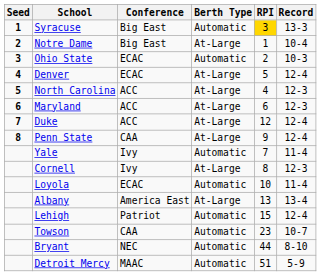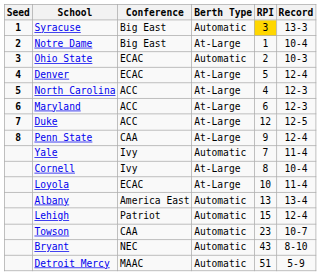 <table class="wikitable sortable">
 <tr>
 <th>Seed</th>
 <th>School</th>
 <th>Conference</th>
 <th>Berth Type</th>
 <th>RPI</th>
 <th>Record</th>
 </tr>
 <tr>
 <td align=center><strong>1</strong></td>
 <td><a href='#'>Syracuse</a></td>
 <td>Big East</td>
 <td>Automatic</td>
 <td align=center style="background: gold;">3</td>
 <td align=center>13-3</td>
 </tr>
 <tr>
 <td align=center><strong>2</strong></td>
 <td><a href='#'>Notre Dame</a></td>
 <td>Big East</td>
 <td>At-Large</td>
 <td align=center>1</td>
 <td align=center>10-4</td>
 </tr>
 <tr>
 <td align=center><strong>3</strong></td>
 <td><a href='#'>Ohio State</a></td>
 <td>ECAC</td>
 <td>Automatic</td>
 <td align=center>2</td>
 <td align=center>10-3</td>
 </tr>
 <tr>
 <td align=center><strong>4</strong></td>
 <td><a href='#'>Denver</a></td>
 <td>ECAC</td>
 <td>At-Large</td>
 <td align=center>5</td>
 <td align=center>12-4</td>
 </tr>
 <tr>
 <td align=center><strong>5</strong></td>
 <td><a href='#'>North Carolina</a></td>
 <td>ACC</td>
 <td>At-Large</td>
 <td align=center>4</td>
 <td align=center>12-3</td>
 </tr>
 <tr>
 <td align=center><strong>6</strong></td>
 <td><a href='#'>Maryland</a></td>
 <td>ACC</td>
 <td>At-Large</td>
 <td align=center>6</td>
 <td align=center>12-3</td>
 </tr>
 <tr>
 <td align=center><strong>7</strong></td>
 <td><a href='#'>Duke</a></td>
 <td>ACC</td>
 <td>At-Large</td>
 <td align=center>12</td>
-<td align=center>12-4</td>
+<td align=center>12-5</td>
 </tr>
 <tr>
 <td align=center><strong>8</strong></td>
 <td><a href='#'>Penn State</a></td>
 <td>CAA</td>
 <td>At-Large</td>
 <td align=center>9</td>
 <td align=center>12-4</td>
 </tr>
 <tr>
 <td></td>
 <td><a href='#'>Yale</a></td>
 <td>Ivy</td>
 <td>Automatic</td>
 <td align=center>7</td>
 <td align=center>11-4</td>
 </tr>
 <tr>
 <td></td>
 <td><a href='#'>Cornell</a></td>
 <td>Ivy</td>
 <td>At-Large</td>
 <td align=center>8</td>
-<td align=center>12-3</td>
+<td align=center>10-4</td>
 </tr>
 <tr>
 <td></td>
 <td><a href='#'>Loyola</a></td>
 <td>ECAC</td>
-<td>Automatic</td>
+<td>At-Large</td>
 <td align=center>10</td>
 <td align=center>11-4</td>
 </tr>
 <tr>
 <td></td>
 <td><a href='#'>Albany</a></td>
 <td>America East</td>
-<td>At-Large</td>
+<td>Automatic</td>
 <td align=center>13</td>
 <td align=center>13-4</td>
 </tr>
 <tr>
 <td></td>
 <td><a href='#'>Lehigh</a></td>
 <td>Patriot</td>
 <td>Automatic</td>
 <td align=center>15</td>
 <td align=center>12-4</td>
 </tr>
 <tr>
 <td></td>
 <td><a href='#'>Towson</a></td>
 <td>CAA</td>
 <td>Automatic</td>
 <td align=center>23</td>
 <td align=center>10-7</td>
 </tr>
 <tr>
 <td></td>
 <td><a href='#'>Bryant</a></td>
 <td>NEC</td>
 <td>Automatic</td>
-<td align=center>44</td>
+<td align=center>43</td>
 <td align=center>8-10</td>
 </tr>
 <tr>
 <td></td>
 <td><a href='#'>Detroit Mercy</a></td>
 <td>MAAC</td>
 <td>Automatic</td>
 <td align=center>51</td>
 <td align=center>5-9</td>
 </tr>
 </table>
